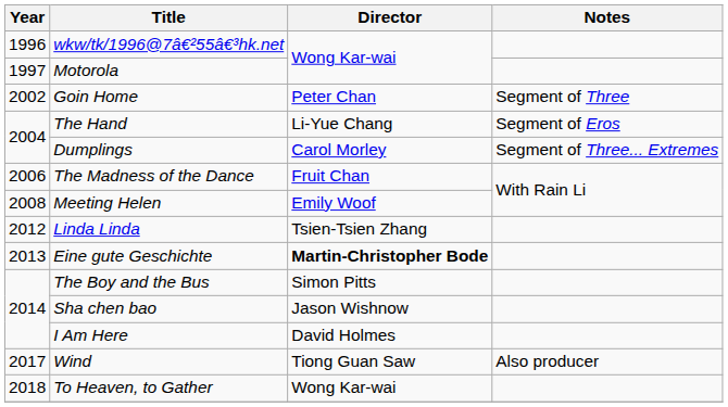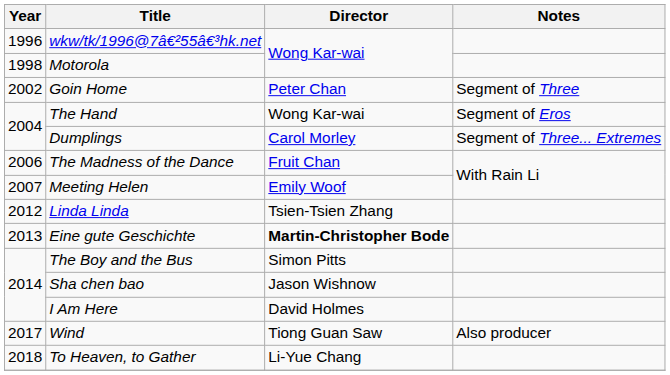 <table class="wikitable">
 <tr>
 <th>Year</th>
 <th>Title</th>
 <th>Director</th>
 <th>Notes</th>
 </tr>
 <tr>
 <td>1996</td>
 <td><em><a href='#'>wkw/tk/1996@7â€²55â€³hk.net</a></em></td>
 <td rowspan=2><a href='#'>Wong Kar-wai</a></td>
 <td></td>
 </tr>
 <tr>
-<td>1997</td>
+<td>1998</td>
 <td><em>Motorola</em></td>
 <td></td>
 </tr>
 <tr>
 <td>2002</td>
 <td><em>Goin Home</em></td>
 <td><a href='#'>Peter Chan</a></td>
 <td>Segment of <em><a href='#'>Three</a></em></td>
 </tr>
 <tr>
 <td rowspan=2>2004</td>
 <td><em>The Hand</em></td>
-<td>Li-Yue Chang</td>
+<td>Wong Kar-wai</td>
 <td>Segment of <em><a href='#'>Eros</a></em></td>
 </tr>
 <tr>
 <td><em>Dumplings</em></td>
 <td><a href='#'>Carol Morley</a></td>
 <td>Segment of <em><a href='#'>Three... Extremes</a></em></td>
 </tr>
 <tr>
 <td>2006</td>
 <td><em>The Madness of the Dance</em></td>
 <td><a href='#'>Fruit Chan</a></td>
 <td rowspan=2>With Rain Li</td>
 </tr>
 <tr>
-<td>2008</td>
+<td>2007</td>
 <td><em>Meeting Helen</em></td>
 <td><a href='#'>Emily Woof</a></td>
 </tr>
 <tr>
 <td>2012</td>
 <td><em><a href='#'>Linda Linda</a></em></td>
 <td>Tsien-Tsien Zhang</td>
 <td></td>
 </tr>
 <tr>
 <td>2013</td>
 <td><em>Eine gute Geschichte</em></td>
 <td><strong>Martin-Christopher Bode</strong></td>
 <td></td>
 </tr>
 <tr>
 <td rowspan=3>2014</td>
 <td><em>The Boy and the Bus</em></td>
 <td>Simon Pitts</td>
 <td></td>
 </tr>
 <tr>
 <td><em>Sha chen bao</em></td>
 <td>Jason Wishnow</td>
 <td></td>
 </tr>
 <tr>
 <td><em>I Am Here</em></td>
 <td>David Holmes</td>
 <td></td>
 </tr>
 <tr>
 <td>2017</td>
 <td><em>Wind</em></td>
 <td>Tiong Guan Saw</td>
 <td>Also producer</td>
 </tr>
 <tr>
 <td>2018</td>
 <td><em>To Heaven, to Gather</em></td>
-<td>Wong Kar-wai</td>
+<td>Li-Yue Chang</td>
 <td></td>
 </tr>
 <tr>
 </tr>
 </table>
